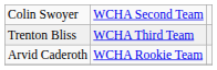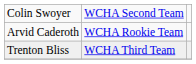 <table class="wikitable">
 <tr>
 <td>Colin Swoyer</td>
 <td><a href='#'>WCHA Second Team</a></td>
+<td></td>
+</tr>
+<tr>
+<td>Arvid Caderoth</td>
+<td><a href='#'>WCHA Rookie Team</a></td>
 <td></td>
 </tr>
 <tr bgcolor=f0f0f0>
 <td>Trenton Bliss</td>
 <td><a href='#'>WCHA Third Team</a></td>
 <td></td>
 </tr>
 <tr>
-<td>Arvid Caderoth</td>
-<td><a href='#'>WCHA Rookie Team</a></td>
-<td></td>
-</tr>
-<tr>
 </tr>
 </table>
